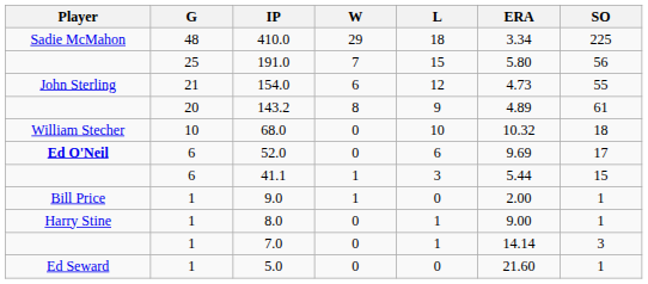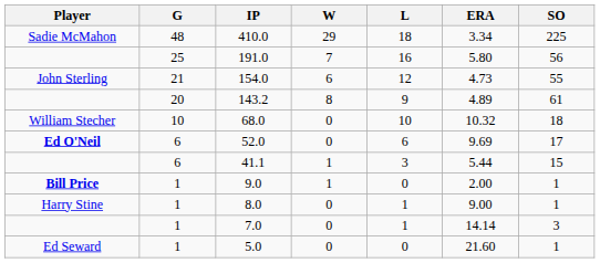 <table class="wikitable sortable">
 <tr>
 <th bgcolor="#DDDDFF" width="16%">Player</th>
 <th bgcolor="#DDDDFF" width="9%">G</th>
 <th bgcolor="#DDDDFF" width="9%">IP</th>
 <th bgcolor="#DDDDFF" width="9%">W</th>
 <th bgcolor="#DDDDFF" width="9%">L</th>
 <th bgcolor="#DDDDFF" width="9%">ERA</th>
 <th bgcolor="#DDDDFF" width="9%">SO</th>
 </tr>
 <tr align="center">
 <td><a href='#'>Sadie McMahon</a></td>
 <td>48</td>
 <td>410.0</td>
 <td>29</td>
 <td>18</td>
 <td>3.34</td>
 <td>225</td>
 </tr>
 <tr align="center">
 <td></td>
 <td>25</td>
 <td>191.0</td>
 <td>7</td>
-<td>15</td>
+<td>16</td>
 <td>5.80</td>
 <td>56</td>
 </tr>
 <tr align="center">
 <td><a href='#'>John Sterling</a></td>
 <td>21</td>
 <td>154.0</td>
 <td>6</td>
 <td>12</td>
 <td>4.73</td>
 <td>55</td>
 </tr>
 <tr align="center">
 <td></td>
 <td>20</td>
 <td>143.2</td>
 <td>8</td>
 <td>9</td>
 <td>4.89</td>
 <td>61</td>
 </tr>
 <tr align="center">
 <td><a href='#'>William Stecher</a></td>
 <td>10</td>
 <td>68.0</td>
 <td>0</td>
 <td>10</td>
 <td>10.32</td>
 <td>18</td>
 </tr>
 <tr align="center">
 <td><strong><a href='#'>Ed O'Neil</a></strong></td>
 <td>6</td>
 <td>52.0</td>
 <td>0</td>
 <td>6</td>
 <td>9.69</td>
 <td>17</td>
 </tr>
 <tr align="center">
 <td></td>
 <td>6</td>
 <td>41.1</td>
 <td>1</td>
 <td>3</td>
 <td>5.44</td>
 <td>15</td>
 </tr>
 <tr align="center">
-<td><a href='#'>Bill Price</a></td>
+<td><strong><a href='#'>Bill Price</a></strong></td>
 <td>1</td>
 <td>9.0</td>
 <td>1</td>
 <td>0</td>
 <td>2.00</td>
 <td>1</td>
 </tr>
 <tr align="center">
 <td><a href='#'>Harry Stine</a></td>
 <td>1</td>
 <td>8.0</td>
 <td>0</td>
 <td>1</td>
 <td>9.00</td>
 <td>1</td>
 </tr>
 <tr align="center">
 <td></td>
 <td>1</td>
 <td>7.0</td>
 <td>0</td>
 <td>1</td>
 <td>14.14</td>
 <td>3</td>
 </tr>
 <tr align="center">
 <td><a href='#'>Ed Seward</a></td>
 <td>1</td>
 <td>5.0</td>
 <td>0</td>
 <td>0</td>
 <td>21.60</td>
 <td>1</td>
 </tr>
 </table>
